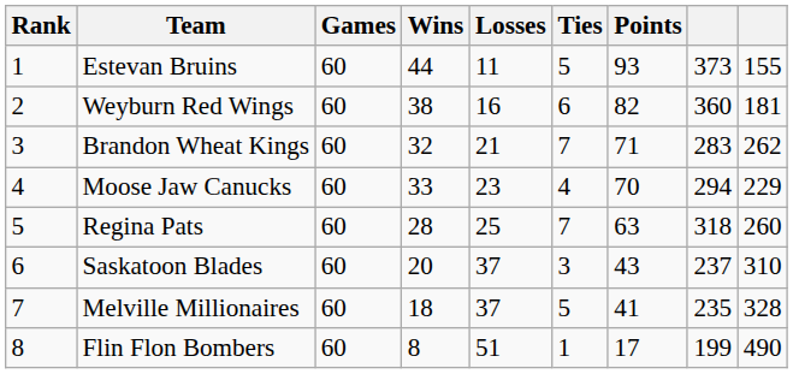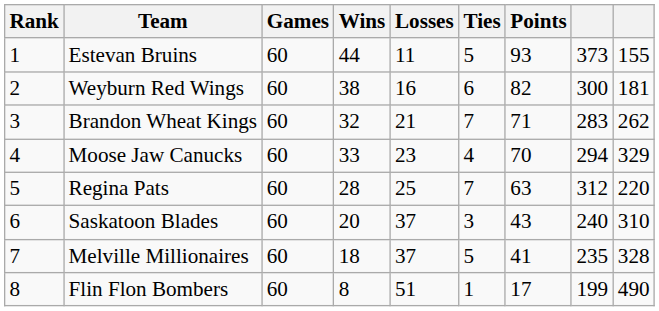 <table class="wikitable">
 <tr>
 <th>Rank</th>
 <th>Team</th>
 <th>Games</th>
 <th>Wins</th>
 <th>Losses</th>
 <th>Ties</th>
 <th>Points</th>
 <th></th>
 <th></th>
 </tr>
 <tr>
 <td>1</td>
 <td>Estevan Bruins</td>
 <td>60</td>
 <td>44</td>
 <td>11</td>
 <td>5</td>
 <td>93</td>
 <td>373</td>
 <td>155</td>
 </tr>
 <tr>
 <td>2</td>
 <td>Weyburn Red Wings</td>
 <td>60</td>
 <td>38</td>
 <td>16</td>
 <td>6</td>
 <td>82</td>
-<td>360</td>
+<td>300</td>
 <td>181</td>
 </tr>
 <tr>
 <td>3</td>
 <td>Brandon Wheat Kings</td>
 <td>60</td>
 <td>32</td>
 <td>21</td>
 <td>7</td>
 <td>71</td>
 <td>283</td>
 <td>262</td>
 </tr>
 <tr>
 <td>4</td>
 <td>Moose Jaw Canucks</td>
 <td>60</td>
 <td>33</td>
 <td>23</td>
 <td>4</td>
 <td>70</td>
 <td>294</td>
-<td>229</td>
+<td>329</td>
 </tr>
 <tr>
 <td>5</td>
 <td>Regina Pats</td>
 <td>60</td>
 <td>28</td>
 <td>25</td>
 <td>7</td>
 <td>63</td>
-<td>318</td>
-<td>260</td>
+<td>312</td>
+<td>220</td>
 </tr>
 <tr>
 <td>6</td>
 <td>Saskatoon Blades</td>
 <td>60</td>
 <td>20</td>
 <td>37</td>
 <td>3</td>
 <td>43</td>
-<td>237</td>
+<td>240</td>
 <td>310</td>
 </tr>
 <tr>
 <td>7</td>
 <td>Melville Millionaires</td>
 <td>60</td>
 <td>18</td>
 <td>37</td>
 <td>5</td>
 <td>41</td>
 <td>235</td>
 <td>328</td>
 </tr>
 <tr>
 <td>8</td>
 <td>Flin Flon Bombers</td>
 <td>60</td>
 <td>8</td>
 <td>51</td>
 <td>1</td>
 <td>17</td>
 <td>199</td>
 <td>490</td>
 </tr>
 </table>
